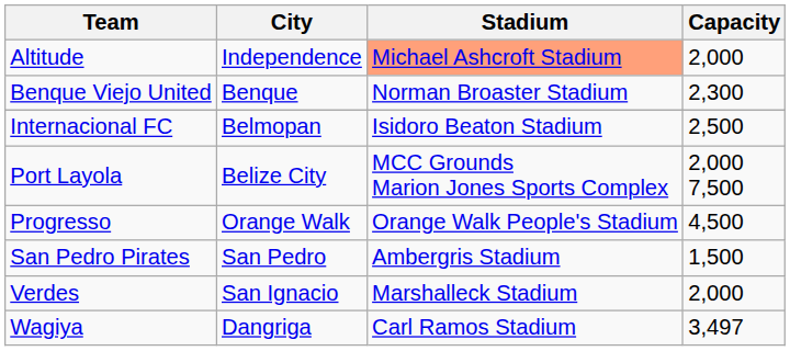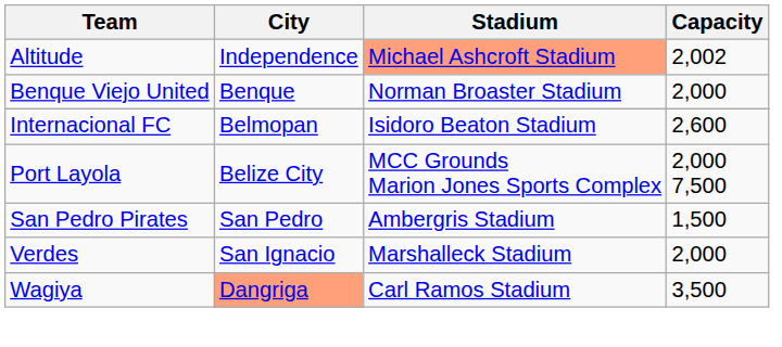 <table class="wikitable">
 <tr>
 <th>Team</th>
 <th>City</th>
 <th>Stadium</th>
 <th>Capacity</th>
 </tr>
 <tr>
 <td><a href='#'>Altitude</a></td>
 <td><a href='#'>Independence</a></td>
 <td style="background: lightsalmon;"><a href='#'>Michael Ashcroft Stadium</a></td>
-<td>2,000</td>
+<td>2,002</td>
 </tr>
 <tr>
 <td><a href='#'>Benque Viejo United</a></td>
 <td><a href='#'>Benque</a></td>
 <td><a href='#'>Norman Broaster Stadium</a></td>
-<td>2,300</td>
+<td>2,000</td>
 </tr>
 <tr>
 </tr>
 <tr>
 <td><a href='#'>Internacional FC</a></td>
 <td><a href='#'>Belmopan</a></td>
 <td><a href='#'>Isidoro Beaton Stadium</a></td>
-<td>2,500</td>
+<td>2,600</td>
 </tr>
 <tr>
 <td><a href='#'>Port Layola</a></td>
 <td><a href='#'>Belize City</a></td>
 <td><a href='#'>MCC Grounds</a><br><a href='#'>Marion Jones Sports Complex</a></td>
 <td>2,000<br>7,500</td>
-</tr>
-<tr>
-<td><a href='#'>Progresso</a></td>
-<td><a href='#'>Orange Walk</a></td>
-<td><a href='#'>Orange Walk People's Stadium</a></td>
-<td>4,500</td>
 </tr>
 <tr>
 <td><a href='#'> San Pedro Pirates</a></td>
 <td><a href='#'>San Pedro</a></td>
 <td><a href='#'>Ambergris Stadium</a></td>
 <td>1,500</td>
 </tr>
 <tr>
 <td><a href='#'>Verdes</a></td>
 <td><a href='#'>San Ignacio</a></td>
 <td><a href='#'>Marshalleck Stadium</a></td>
 <td>2,000</td>
 </tr>
 <tr>
 <td><a href='#'>Wagiya</a></td>
-<td><a href='#'>Dangriga</a></td>
+<td style="background: lightsalmon;"><a href='#'>Dangriga</a></td>
 <td><a href='#'>Carl Ramos Stadium</a></td>
-<td>3,497</td>
+<td>3,500</td>
 </tr>
 </table>
